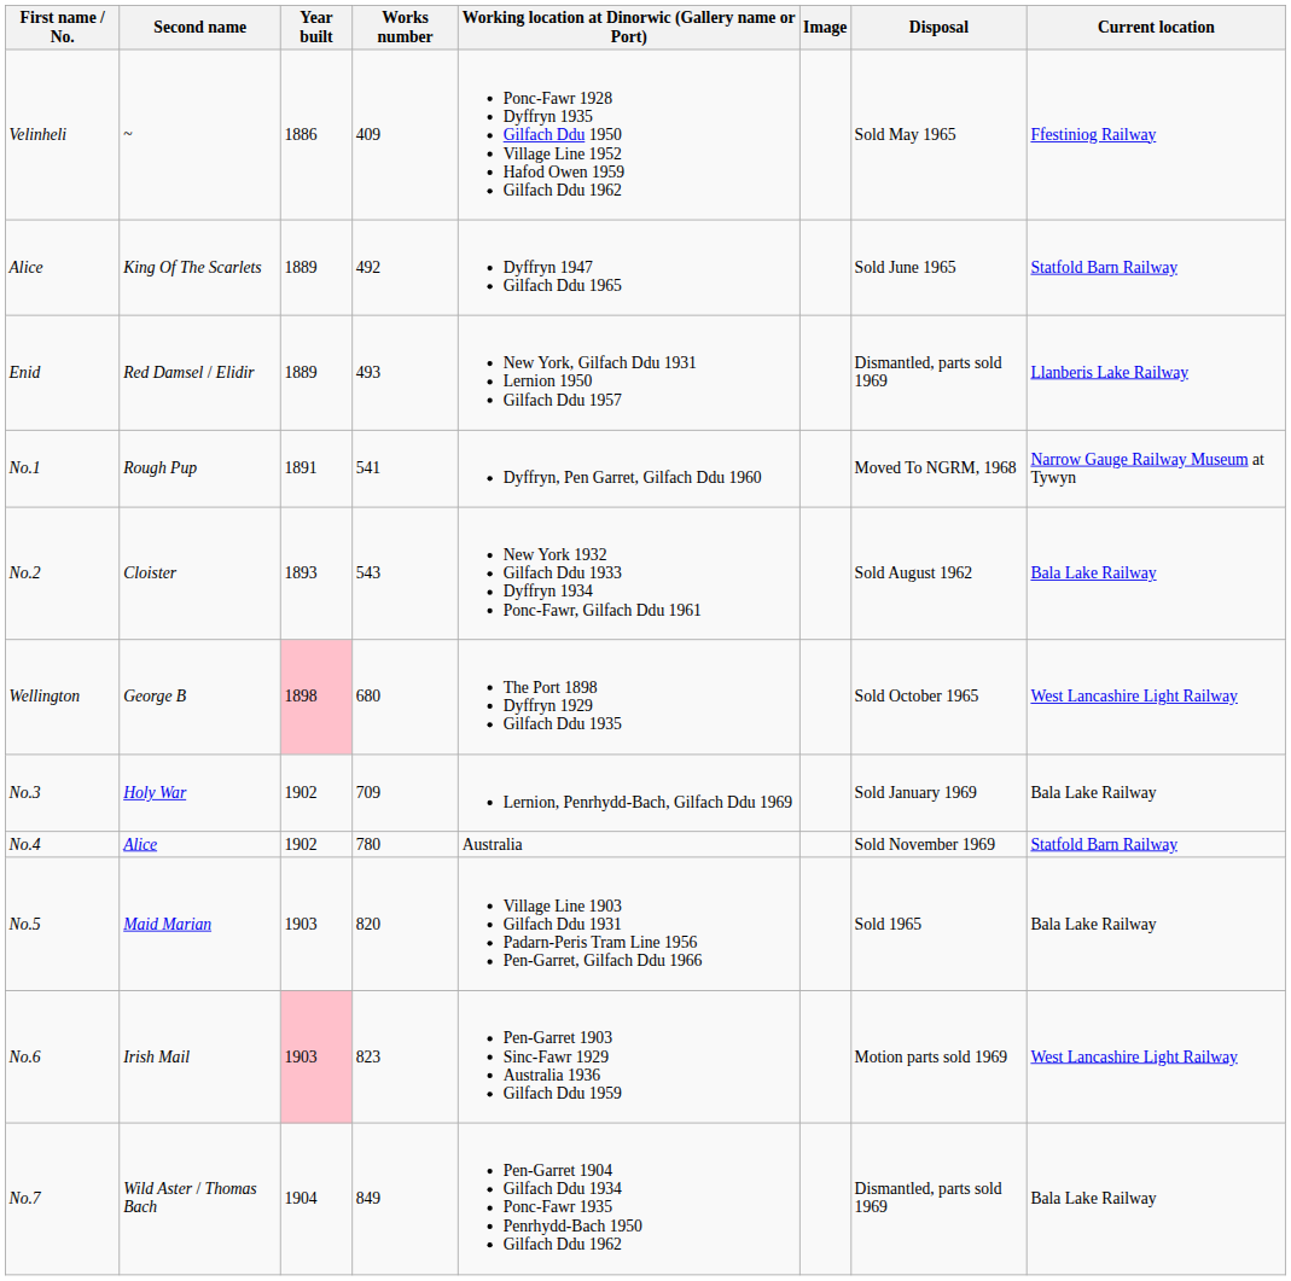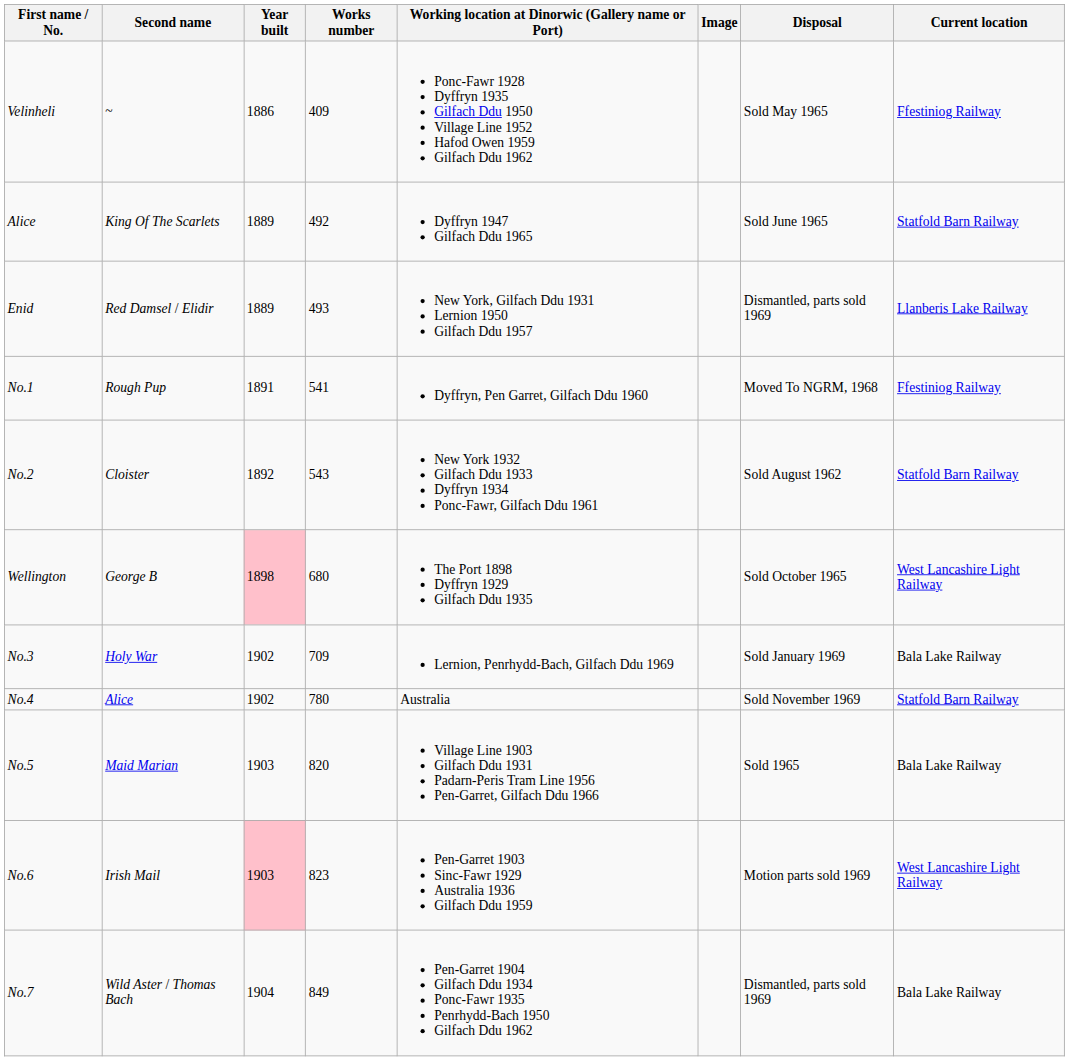 <table class="wikitable sortable">
 <tr>
 <th>First name / No.</th>
 <th>Second name</th>
 <th>Year built</th>
 <th>Works number</th>
 <th>Working location at Dinorwic (Gallery name or Port)</th>
 <th>Image</th>
 <th>Disposal</th>
 <th>Current location</th>
 </tr>
 <tr>
 <td><em>Velinheli</em></td>
 <td>~</td>
 <td>1886</td>
 <td>409</td>
 <td><br><ul><li>Ponc-Fawr 1928</li><li>Dyffryn 1935</li><li><a href='#'>Gilfach Ddu</a> 1950</li><li>Village Line 1952</li><li>Hafod Owen 1959</li><li>Gilfach Ddu 1962</li></ul></td>
 <td></td>
 <td>Sold May 1965</td>
 <td><a href='#'>Ffestiniog Railway</a></td>
 </tr>
 <tr>
 <td><em>Alice</em></td>
 <td><em>King Of The Scarlets</em></td>
 <td>1889</td>
 <td>492</td>
 <td><br><ul><li>Dyffryn 1947</li><li>Gilfach Ddu 1965</li></ul></td>
 <td></td>
 <td>Sold June 1965</td>
 <td><a href='#'>Statfold Barn Railway</a></td>
 </tr>
 <tr>
 <td><em>Enid</em></td>
 <td><em>Red Damsel</em> / <em>Elidir</em></td>
 <td>1889</td>
 <td>493</td>
 <td><br><ul><li>New York, Gilfach Ddu 1931</li><li>Lernion 1950</li><li>Gilfach Ddu 1957</li></ul></td>
 <td></td>
 <td>Dismantled, parts sold 1969</td>
 <td><a href='#'>Llanberis Lake Railway</a></td>
 </tr>
 <tr>
 <td><em>No.1</em></td>
 <td><em>Rough Pup</em></td>
 <td>1891</td>
 <td>541</td>
 <td><br><ul><li>Dyffryn, Pen Garret, Gilfach Ddu 1960</li></ul></td>
 <td></td>
 <td>Moved To NGRM, 1968</td>
-<td><a href='#'>Narrow Gauge Railway Museum</a> at Tywyn</td>
+<td><a href='#'>Ffestiniog Railway</a></td>
 </tr>
 <tr>
 <td><em>No.2</em></td>
 <td><em>Cloister</em></td>
-<td>1893</td>
+<td>1892</td>
 <td>543</td>
 <td><br><ul><li>New York 1932</li><li>Gilfach Ddu 1933</li><li>Dyffryn 1934</li><li>Ponc-Fawr, Gilfach Ddu 1961</li></ul></td>
 <td></td>
 <td>Sold August 1962</td>
-<td><a href='#'>Bala Lake Railway</a></td>
+<td><a href='#'>Statfold Barn Railway</a></td>
 </tr>
 <tr>
 <td><em>Wellington</em></td>
 <td><em>George B</em></td>
 <td style="background: pink;">1898</td>
 <td>680</td>
 <td><br><ul><li>The Port 1898</li><li>Dyffryn 1929</li><li>Gilfach Ddu 1935</li></ul></td>
 <td></td>
 <td>Sold October 1965</td>
 <td><a href='#'>West Lancashire Light Railway</a></td>
 </tr>
 <tr>
 <td><em>No.3</em></td>
 <td><em><a href='#'>Holy War</a></em></td>
 <td>1902</td>
 <td>709</td>
 <td><br><ul><li>Lernion, Penrhydd-Bach, Gilfach Ddu 1969</li></ul></td>
 <td></td>
 <td>Sold January 1969</td>
 <td>Bala Lake Railway</td>
 </tr>
 <tr>
 <td><em>No.4</em></td>
 <td><em><a href='#'>Alice</a></em></td>
 <td>1902</td>
 <td>780</td>
 <td>Australia</td>
 <td></td>
 <td>Sold November 1969</td>
 <td><a href='#'>Statfold Barn Railway</a></td>
 </tr>
 <tr>
 <td><em>No.5</em></td>
 <td><em><a href='#'>Maid Marian</a></em></td>
 <td>1903</td>
 <td>820</td>
 <td><br><ul><li>Village Line 1903</li><li>Gilfach Ddu 1931</li><li>Padarn-Peris Tram Line 1956</li><li>Pen-Garret, Gilfach Ddu 1966</li></ul></td>
 <td></td>
 <td>Sold 1965</td>
 <td>Bala Lake Railway</td>
 </tr>
 <tr>
 <td><em>No.6</em></td>
 <td><em>Irish Mail</em></td>
 <td style="background: pink;">1903</td>
 <td>823</td>
 <td><br><ul><li>Pen-Garret 1903</li><li>Sinc-Fawr 1929</li><li>Australia 1936</li><li>Gilfach Ddu 1959</li></ul></td>
 <td></td>
 <td>Motion parts sold 1969</td>
 <td><a href='#'>West Lancashire Light Railway</a></td>
 </tr>
 <tr>
 <td><em>No.7</em></td>
 <td><em>Wild Aster</em> / <em>Thomas Bach</em></td>
 <td>1904</td>
 <td>849</td>
 <td><br><ul><li>Pen-Garret 1904</li><li>Gilfach Ddu 1934</li><li>Ponc-Fawr 1935</li><li>Penrhydd-Bach 1950</li><li>Gilfach Ddu 1962</li></ul></td>
 <td></td>
 <td>Dismantled, parts sold 1969</td>
 <td>Bala Lake Railway</td>
 </tr>
 </table>
